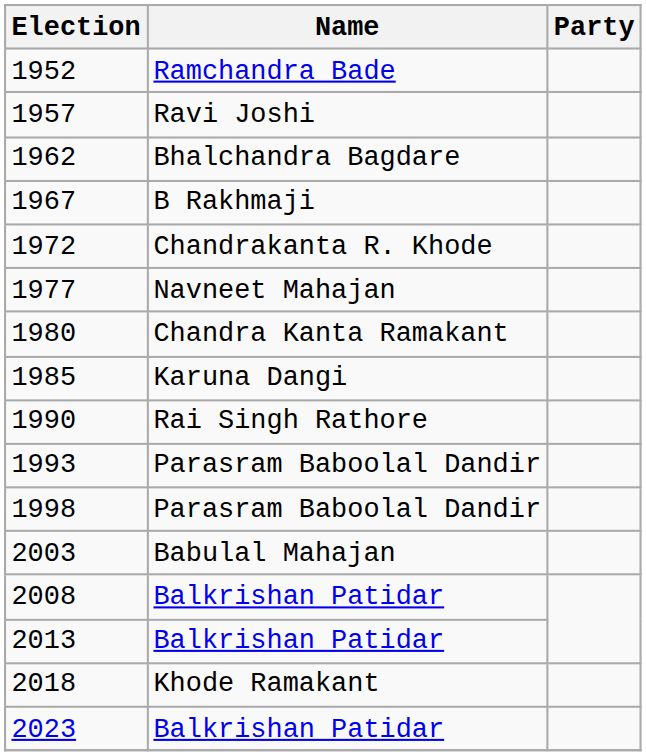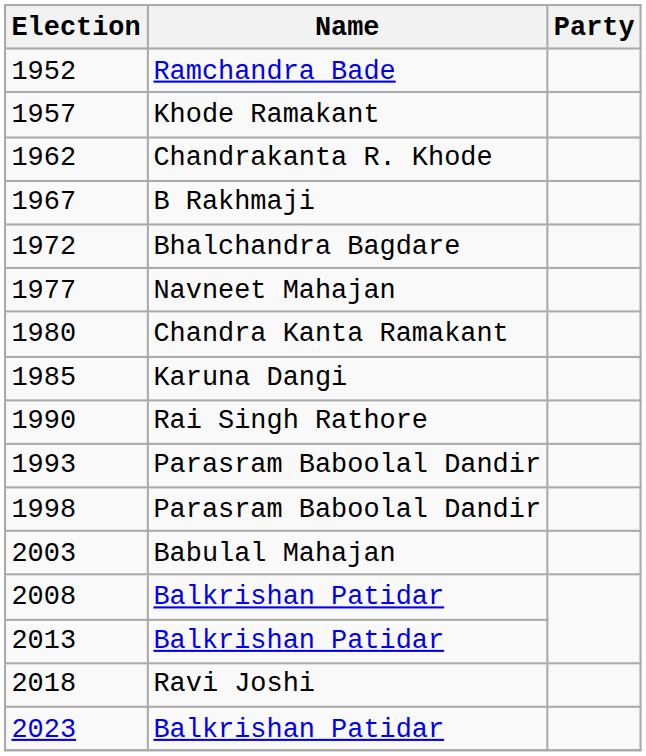 <table class="wikitable sortable">
 <tr>
 <th>Election</th>
 <th>Name</th>
 <th colspan=2>Party</th>
 </tr>
 <tr>
 <td>1952</td>
 <td><a href='#'>Ramchandra Bade</a></td>
 <td></td>
 </tr>
 <tr>
 <td>1957</td>
-<td>Ravi Joshi</td>
+<td>Khode Ramakant</td>
 <td></td>
 </tr>
 <tr>
 <td>1962</td>
-<td>Bhalchandra Bagdare</td>
+<td>Chandrakanta R. Khode</td>
 <td></td>
 </tr>
 <tr>
 <td>1967</td>
 <td>B Rakhmaji</td>
 <td></td>
 </tr>
 <tr>
 <td>1972</td>
-<td>Chandrakanta R. Khode</td>
+<td>Bhalchandra Bagdare</td>
 </tr>
 <tr>
 <td>1977</td>
 <td>Navneet Mahajan</td>
 <td></td>
 </tr>
 <tr>
 <td>1980</td>
 <td>Chandra Kanta Ramakant</td>
 <td></td>
 </tr>
 <tr>
 <td>1985</td>
 <td>Karuna Dangi</td>
 </tr>
 <tr>
 <td>1990</td>
 <td>Rai Singh Rathore</td>
 <td></td>
 </tr>
 <tr>
 <td>1993</td>
 <td>Parasram Baboolal Dandir</td>
 <td></td>
 </tr>
 <tr>
 <td>1998</td>
 <td>Parasram Baboolal Dandir</td>
 </tr>
 <tr>
 <td>2003</td>
 <td>Babulal Mahajan</td>
 <td></td>
 </tr>
 <tr>
 <td>2008</td>
 <td><a href='#'>Balkrishan Patidar</a></td>
 </tr>
 <tr>
 <td>2013</td>
 <td><a href='#'>Balkrishan Patidar</a></td>
 </tr>
 <tr>
 <td>2018</td>
-<td>Khode Ramakant</td>
+<td>Ravi Joshi</td>
 <td></td>
 </tr>
 <tr>
 <td><a href='#'>2023</a></td>
 <td><a href='#'>Balkrishan Patidar</a></td>
 <td></td>
 </tr>
 <tr>
 </tr>
 </table>
